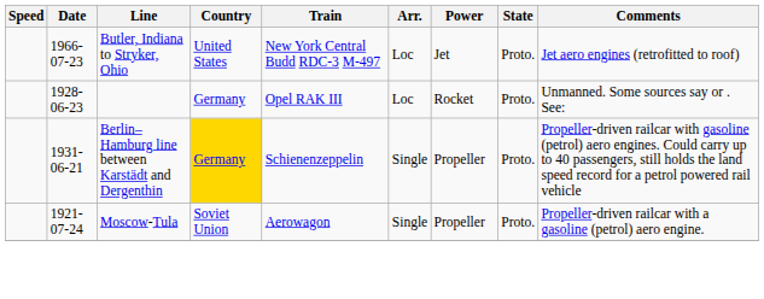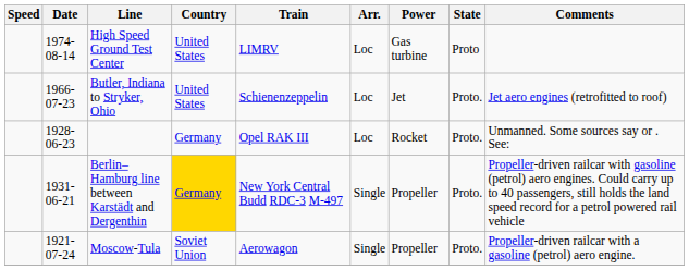 <table class="wikitable sortable">
 <tr>
 <th scope="col">Speed</th>
 <th scope="col" style="width:50px;">Date</th>
 <th scope="col" style="width:100px;">Line</th>
 <th scope="col" style="width:75px;">Country</th>
 <th scope="col">Train</th>
 <th scope="col">Arr. </th>
 <th scope="col" style="width:70px;">Power   </th>
 <th scope="col">State                    </th>
 <th scope="col">Comments</th>
 </tr>
 <tr>
 <td></td>
+<td>1974-08-14</td>
+<td><a href='#'>High Speed Ground Test Center</a></td>
+<td><a href='#'>United States</a></td>
+<td><a href='#'>LIMRV</a></td>
+<td>Loc</td>
+<td>Gas turbine</td>
+<td>Proto</td>
+<td></td>
+</tr>
+<tr>
+<td></td>
 <td>1966-07-23</td>
 <td><a href='#'>Butler, Indiana</a> to <a href='#'>Stryker, Ohio</a></td>
 <td><a href='#'>United States</a></td>
-<td><a href='#'>New York Central</a> <a href='#'>Budd</a> <a href='#'>RDC-3</a> <a href='#'>M-497</a></td>
+<td><a href='#'>Schienenzeppelin</a></td>
 <td>Loc</td>
 <td>Jet</td>
 <td>Proto.</td>
 <td><a href='#'>Jet aero engines</a> (retrofitted to roof)</td>
 </tr>
 <tr>
 <td></td>
 <td>1928-06-23</td>
 <td></td>
 <td><a href='#'>Germany</a></td>
 <td><a href='#'>Opel RAK III</a></td>
 <td>Loc</td>
 <td>Rocket</td>
 <td>Proto.</td>
 <td>Unmanned. Some sources say  or . See:</td>
 </tr>
 <tr>
 <td></td>
 <td>1931-06-21</td>
 <td><a href='#'>Berlin–Hamburg line</a> between <a href='#'>Karstädt</a> and <a href='#'>Dergenthin</a></td>
 <td style="background: gold;"><a href='#'>Germany</a></td>
-<td><a href='#'>Schienenzeppelin</a></td>
+<td><a href='#'>New York Central</a> <a href='#'>Budd</a> <a href='#'>RDC-3</a> <a href='#'>M-497</a></td>
 <td>Single</td>
 <td>Propeller</td>
 <td>Proto.</td>
 <td><a href='#'>Propeller</a>-driven railcar with <a href='#'>gasoline</a> (petrol) aero engines. Could carry up to 40 passengers, still holds the land speed record for a petrol powered rail vehicle</td>
 </tr>
 <tr>
 <td></td>
 <td>1921-07-24</td>
 <td><a href='#'>Moscow</a>-<a href='#'>Tula</a></td>
 <td><a href='#'>Soviet Union</a></td>
 <td><a href='#'>Aerowagon</a></td>
 <td>Single</td>
 <td>Propeller</td>
 <td>Proto.</td>
 <td><a href='#'>Propeller</a>-driven railcar with a <a href='#'>gasoline</a> (petrol) aero engine.</td>
 </tr>
 <tr>
 </tr>
 </table>
